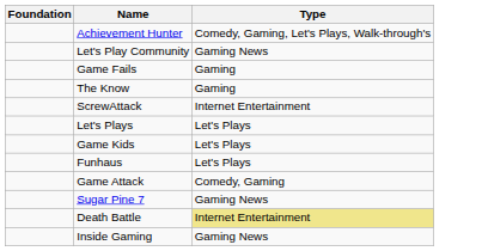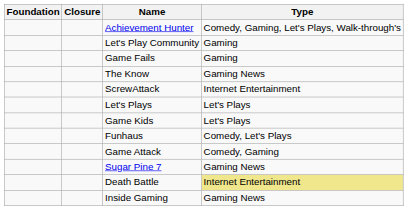 <table class="wikitable sortable">
 <tr>
 <th>Foundation</th>
+<th>Closure</th>
 <th>Name</th>
 <th>Type</th>
 </tr>
 <tr>
+<td></td>
 <td></td>
 <td><a href='#'>Achievement Hunter</a></td>
 <td>Comedy, Gaming, Let's Plays, Walk-through's</td>
 </tr>
 <tr>
 <td></td>
+<td></td>
 <td>Let's Play Community</td>
-<td>Gaming News</td>
+<td>Gaming</td>
 </tr>
 <tr>
+<td></td>
 <td></td>
 <td>Game Fails</td>
 <td>Gaming</td>
 </tr>
 <tr>
 <td></td>
+<td></td>
 <td>The Know</td>
-<td>Gaming</td>
+<td>Gaming News</td>
 </tr>
 <tr>
+<td></td>
 <td></td>
 <td>ScrewAttack</td>
 <td>Internet Entertainment</td>
 </tr>
 <tr>
 <td></td>
+<td></td>
 <td>Let's Plays</td>
 <td>Let's Plays</td>
 </tr>
 <tr>
+<td></td>
 <td></td>
 <td>Game Kids</td>
 <td>Let's Plays</td>
 </tr>
 <tr>
 <td></td>
+<td></td>
 <td>Funhaus</td>
-<td>Let's Plays</td>
+<td>Comedy, Let's Plays</td>
 </tr>
 <tr>
+<td></td>
 <td></td>
 <td>Game Attack</td>
 <td>Comedy, Gaming</td>
 </tr>
 <tr>
 <td></td>
+<td></td>
 <td><a href='#'>Sugar Pine 7</a></td>
 <td>Gaming News</td>
 </tr>
 <tr>
+<td></td>
 <td></td>
 <td>Death Battle</td>
 <td style="background: khaki;">Internet Entertainment</td>
 </tr>
 <tr>
 <td></td>
+<td></td>
 <td>Inside Gaming</td>
 <td>Gaming News</td>
 </tr>
 </table>
